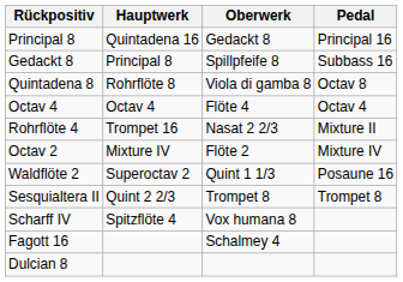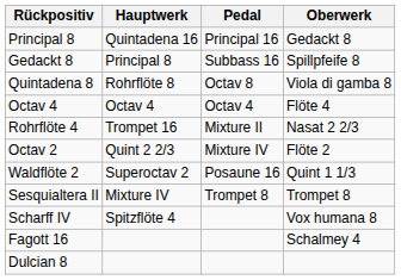 <table class="wikitable">
 <tr>
 <th>Rückpositiv</th>
 <th>Hauptwerk</th>
+<th>Pedal</th>
 <th>Oberwerk</th>
-<th>Pedal</th>
 </tr>
 <tr>
 <td>Principal 8</td>
 <td>Quintadena 16</td>
+<td>Principal 16</td>
 <td>Gedackt 8</td>
-<td>Principal 16</td>
 </tr>
 <tr>
 <td>Gedackt 8</td>
 <td>Principal 8</td>
+<td>Subbass 16</td>
 <td>Spillpfeife 8</td>
-<td>Subbass 16</td>
 </tr>
 <tr>
 <td>Quintadena 8</td>
 <td>Rohrflöte 8</td>
+<td>Octav 8</td>
 <td>Viola di gamba 8</td>
-<td>Octav 8</td>
 </tr>
 <tr>
 <td>Octav 4</td>
 <td>Octav 4</td>
+<td>Octav 4</td>
 <td>Flöte 4</td>
-<td>Octav 4</td>
 </tr>
 <tr>
 <td>Rohrflöte 4</td>
 <td>Trompet 16</td>
+<td>Mixture II</td>
 <td>Nasat 2 2/3</td>
-<td>Mixture II</td>
 </tr>
 <tr>
 <td>Octav 2</td>
+<td>Quint 2 2/3</td>
 <td>Mixture IV</td>
 <td>Flöte 2</td>
-<td>Mixture IV</td>
 </tr>
 <tr>
 <td>Waldflöte 2</td>
 <td>Superoctav 2</td>
+<td>Posaune 16</td>
 <td>Quint 1 1/3</td>
-<td>Posaune 16</td>
 </tr>
 <tr>
 <td>Sesquialtera II</td>
-<td>Quint 2 2/3</td>
+<td>Mixture IV</td>
 <td>Trompet 8</td>
 <td>Trompet 8</td>
 </tr>
 <tr>
 <td>Scharff IV</td>
 <td>Spitzflöte 4</td>
+<td></td>
 <td>Vox humana 8</td>
-<td></td>
 </tr>
 <tr>
 <td>Fagott 16</td>
 <td></td>
+<td></td>
 <td>Schalmey 4</td>
-<td></td>
 </tr>
 <tr>
 <td>Dulcian 8</td>
 <td></td>
 <td></td>
 <td></td>
 </tr>
 </table>
